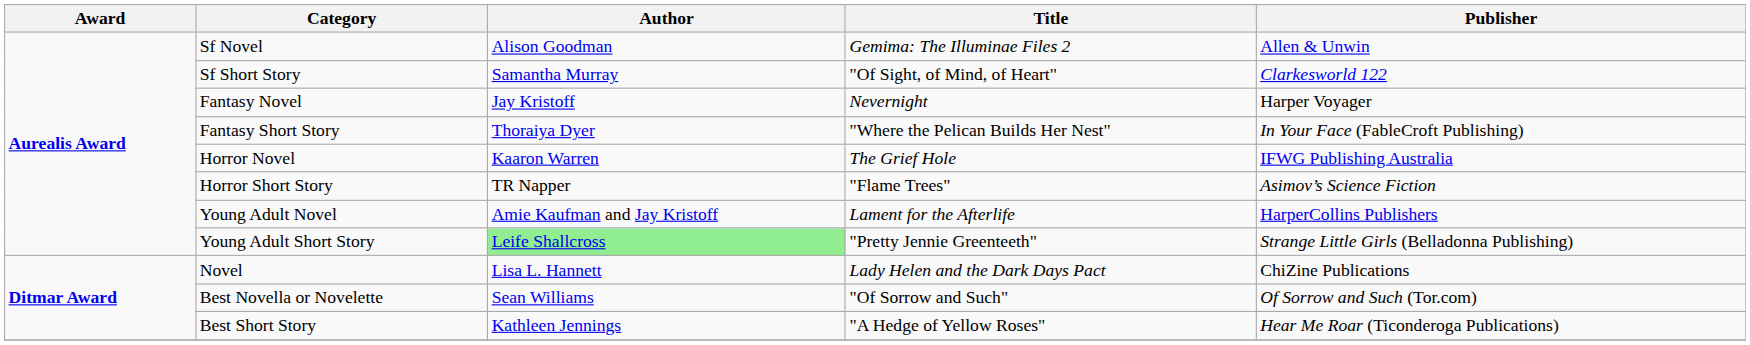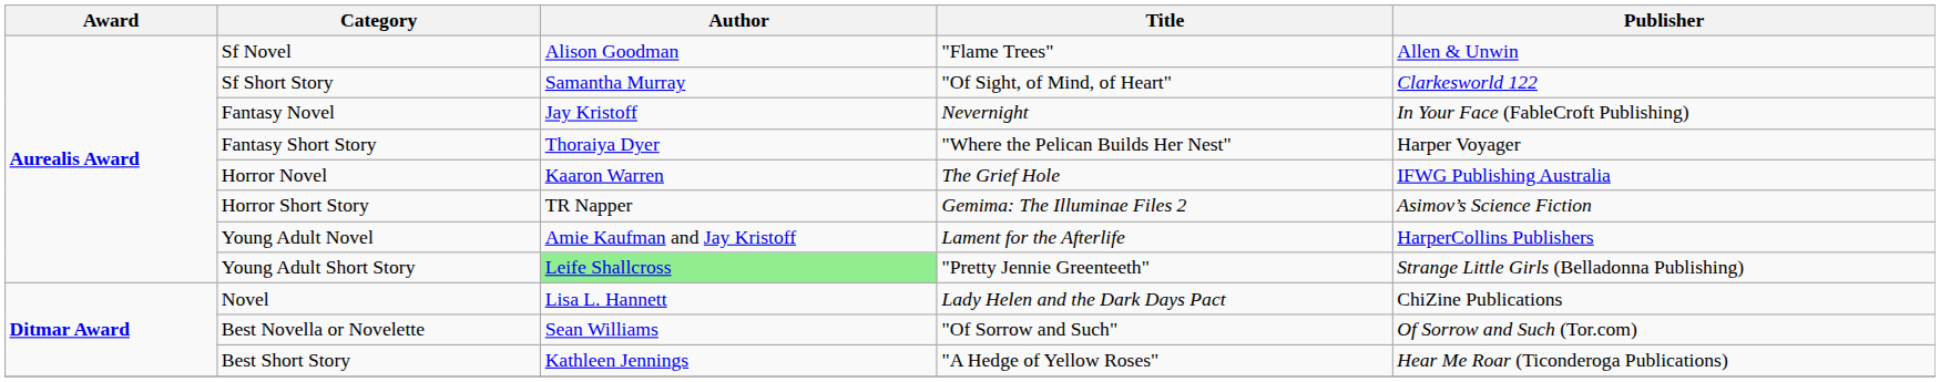 <table class="wikitable" width=100%>
 <tr>
 <th>Award</th>
 <th>Category</th>
 <th>Author</th>
 <th>Title</th>
 <th>Publisher</th>
 </tr>
 <tr>
 <td rowspan=8><strong><a href='#'>Aurealis Award</a></strong></td>
 <td>Sf Novel</td>
 <td><a href='#'>Alison Goodman</a></td>
-<td><em>Gemima: The Illuminae Files 2</em></td>
+<td>"Flame Trees"</td>
 <td><a href='#'>Allen & Unwin</a></td>
 </tr>
 <tr>
 <td>Sf Short Story</td>
 <td><a href='#'>Samantha Murray</a></td>
 <td>"Of Sight, of Mind, of Heart"</td>
 <td><em><a href='#'>Clarkesworld 122</a></em></td>
 </tr>
 <tr>
 <td>Fantasy Novel</td>
 <td><a href='#'>Jay Kristoff</a></td>
 <td><em>Nevernight</em></td>
-<td>Harper Voyager</td>
+<td><em>In Your Face</em> (FableCroft Publishing)</td>
 </tr>
 <tr>
 <td>Fantasy Short Story</td>
 <td><a href='#'>Thoraiya Dyer</a></td>
 <td>"Where the Pelican Builds Her Nest"</td>
-<td><em>In Your Face</em> (FableCroft Publishing)</td>
+<td>Harper Voyager</td>
 </tr>
 <tr>
 <td>Horror Novel</td>
 <td><a href='#'>Kaaron Warren</a></td>
 <td><em>The Grief Hole</em></td>
 <td><a href='#'>IFWG Publishing Australia</a></td>
 </tr>
 <tr>
 <td>Horror Short Story</td>
 <td>TR Napper</td>
-<td>"Flame Trees"</td>
+<td><em>Gemima: The Illuminae Files 2</em></td>
 <td><em>Asimov’s Science Fiction</em></td>
 </tr>
 <tr>
 <td>Young Adult Novel</td>
 <td><a href='#'>Amie Kaufman</a> and <a href='#'>Jay Kristoff</a></td>
 <td><em>Lament for the Afterlife</em></td>
 <td><a href='#'>HarperCollins Publishers</a></td>
 </tr>
 <tr>
 <td>Young Adult Short Story</td>
 <td style="background: lightgreen;"><a href='#'>Leife Shallcross</a></td>
 <td>"Pretty Jennie Greenteeth"</td>
 <td><em>Strange Little Girls</em> (Belladonna Publishing)</td>
 </tr>
 <tr>
 <td rowspan=3><strong><a href='#'>Ditmar Award</a></strong></td>
 <td>Novel</td>
 <td><a href='#'>Lisa L. Hannett</a></td>
 <td><em>Lady Helen and the Dark Days Pact</em></td>
 <td>ChiZine Publications</td>
 </tr>
 <tr>
 <td>Best Novella or Novelette</td>
 <td><a href='#'>Sean Williams</a></td>
 <td>"Of Sorrow and Such"</td>
 <td><em>Of Sorrow and Such</em> (Tor.com)</td>
 </tr>
 <tr>
 <td>Best Short Story</td>
 <td><a href='#'>Kathleen Jennings</a></td>
 <td>"A Hedge of Yellow Roses"</td>
 <td><em>Hear Me Roar</em> (Ticonderoga Publications)</td>
 </tr>
 <tr>
 </tr>
 </table>
